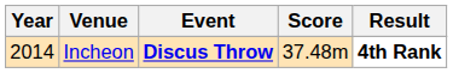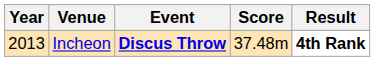 <table class="sortable wikitable" style="font-size: 95%;">
 <tr>
 <th>Year</th>
 <th>Venue</th>
 <th>Event</th>
 <th>Score</th>
 <th>Result</th>
 </tr>
 <tr>
 </tr>
 <tr style="background:#FFE4B5">
-<td align="center">2014</td>
+<td align="center">2013</td>
 <td align="left"><a href='#'>Incheon</a></td>
 <td align="left"><strong><a href='#'>Discus Throw</a></strong></td>
 <td align="left">37.48m</td>
 <td style="text-align:left; background:white"><strong>4th Rank</strong></td>
 </tr>
 </table>
